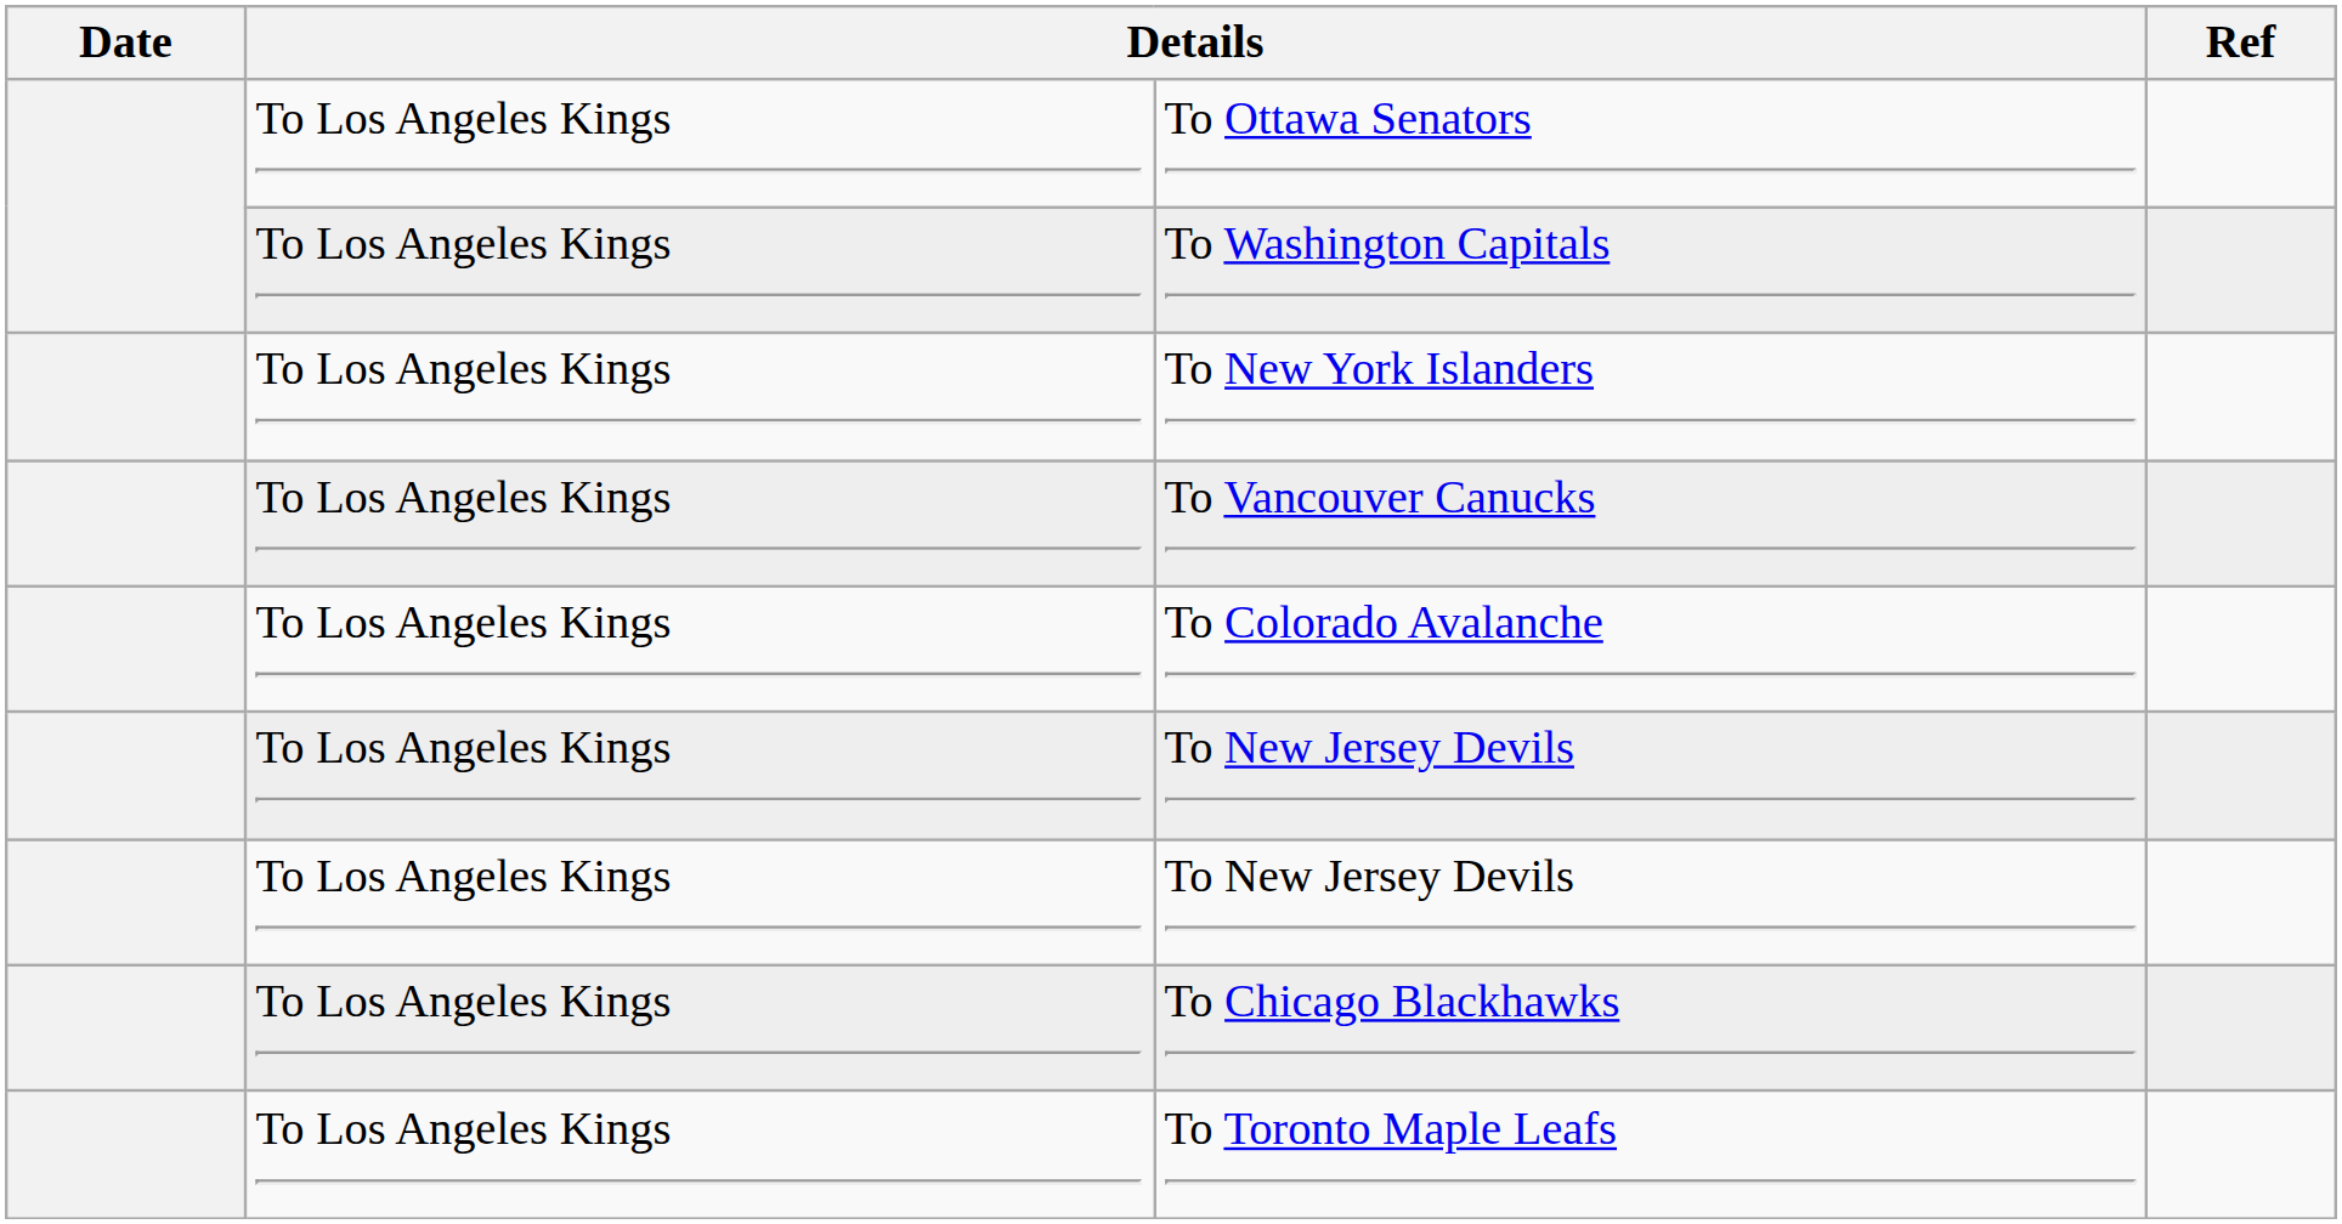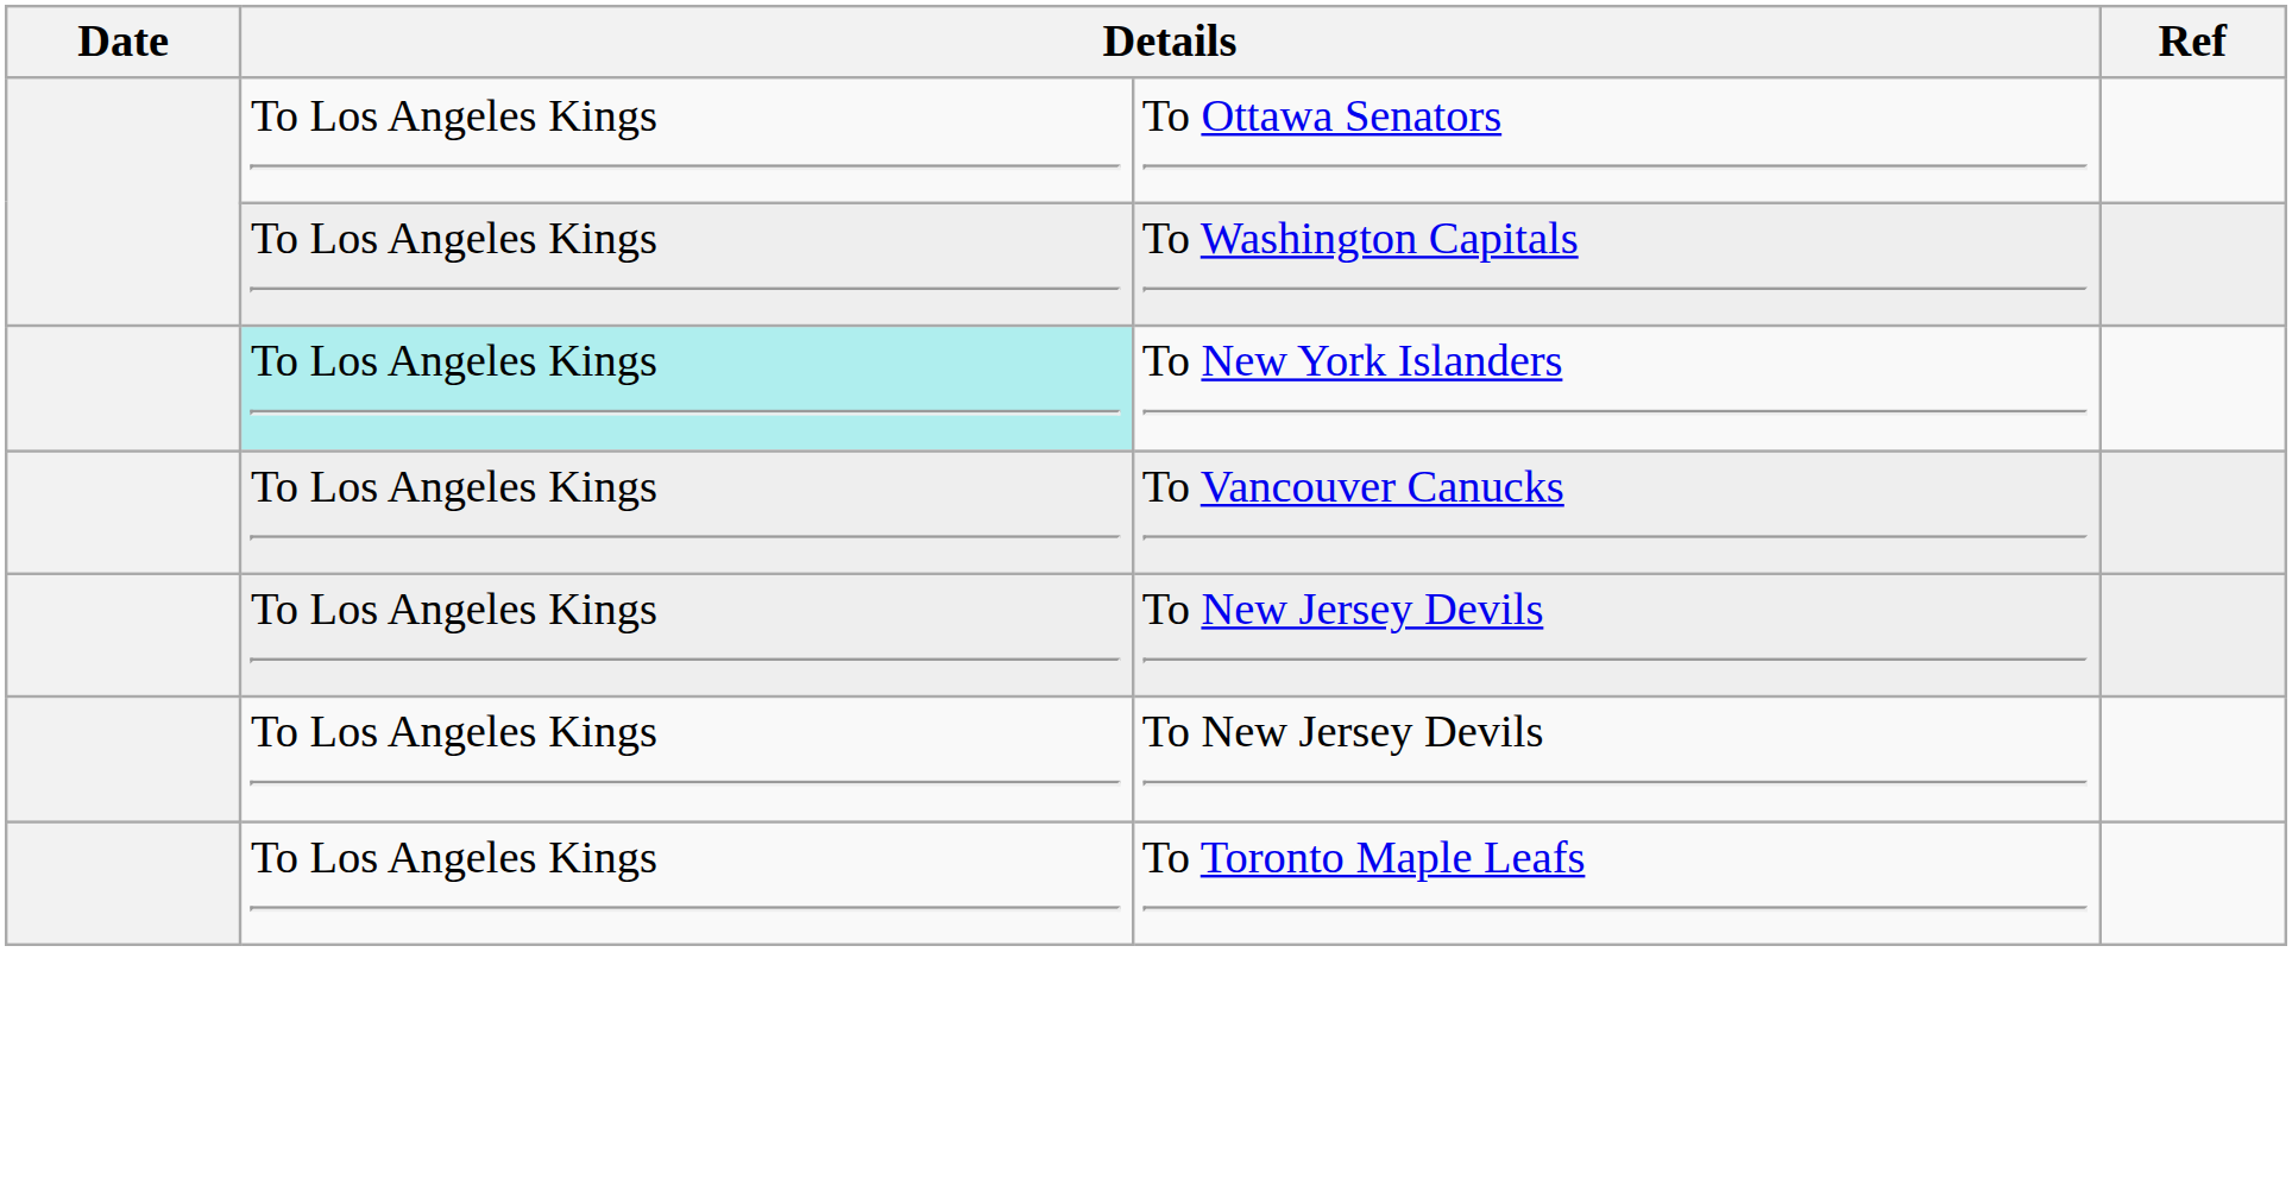 <table class="wikitable plainrowheaders" style="width: 50em;">
 <tr>
 <th scope="col">Date</th>
 <th scope="col" colspan="2">Details</th>
 <th scope="col">Ref</th>
 </tr>
 <tr>
 <th scope="row" rowspan=2></th>
 <td valign="top">To Los Angeles Kings<hr></td>
 <td valign="top">To <a href='#'>Ottawa Senators</a><hr></td>
 <td></td>
 </tr>
 <tr bgcolor="#eeeeee">
 <td valign="top">To Los Angeles Kings<hr></td>
 <td valign="top">To <a href='#'>Washington Capitals</a><hr></td>
 <td></td>
 </tr>
 <tr>
 <th scope="row"></th>
-<td valign="top">To Los Angeles Kings<hr></td>
+<td valign="top" style="background: paleturquoise;">To Los Angeles Kings<hr></td>
 <td valign="top">To <a href='#'>New York Islanders</a><hr></td>
 <td></td>
 </tr>
 <tr bgcolor="#eeeeee">
 <th scope="row"></th>
 <td valign="top">To Los Angeles Kings<hr></td>
 <td valign="top">To <a href='#'>Vancouver Canucks</a><hr></td>
-<td></td>
-</tr>
-<tr>
-<th scope="row"></th>
-<td valign="top">To Los Angeles Kings<hr></td>
-<td valign="top">To <a href='#'>Colorado Avalanche</a><hr></td>
 <td></td>
 </tr>
 <tr bgcolor="#eeeeee">
 <th scope="row"></th>
 <td valign="top">To Los Angeles Kings<hr></td>
 <td valign="top">To <a href='#'>New Jersey Devils</a><hr></td>
 <td></td>
 </tr>
 <tr>
 <th scope="row"></th>
 <td valign="top">To Los Angeles Kings<hr></td>
 <td valign="top">To New Jersey Devils<hr></td>
 <td></td>
 </tr>
-<tr bgcolor="#eeeeee">
-<th scope="row"></th>
-<td valign="top">To Los Angeles Kings<hr></td>
-<td valign="top">To <a href='#'>Chicago Blackhawks</a><hr></td>
-<td></td>
-</tr>
 <tr>
 <th scope="row"></th>
 <td valign="top">To Los Angeles Kings<hr></td>
 <td valign="top">To <a href='#'>Toronto Maple Leafs</a><hr></td>
 <td></td>
 </tr>
 </table>
